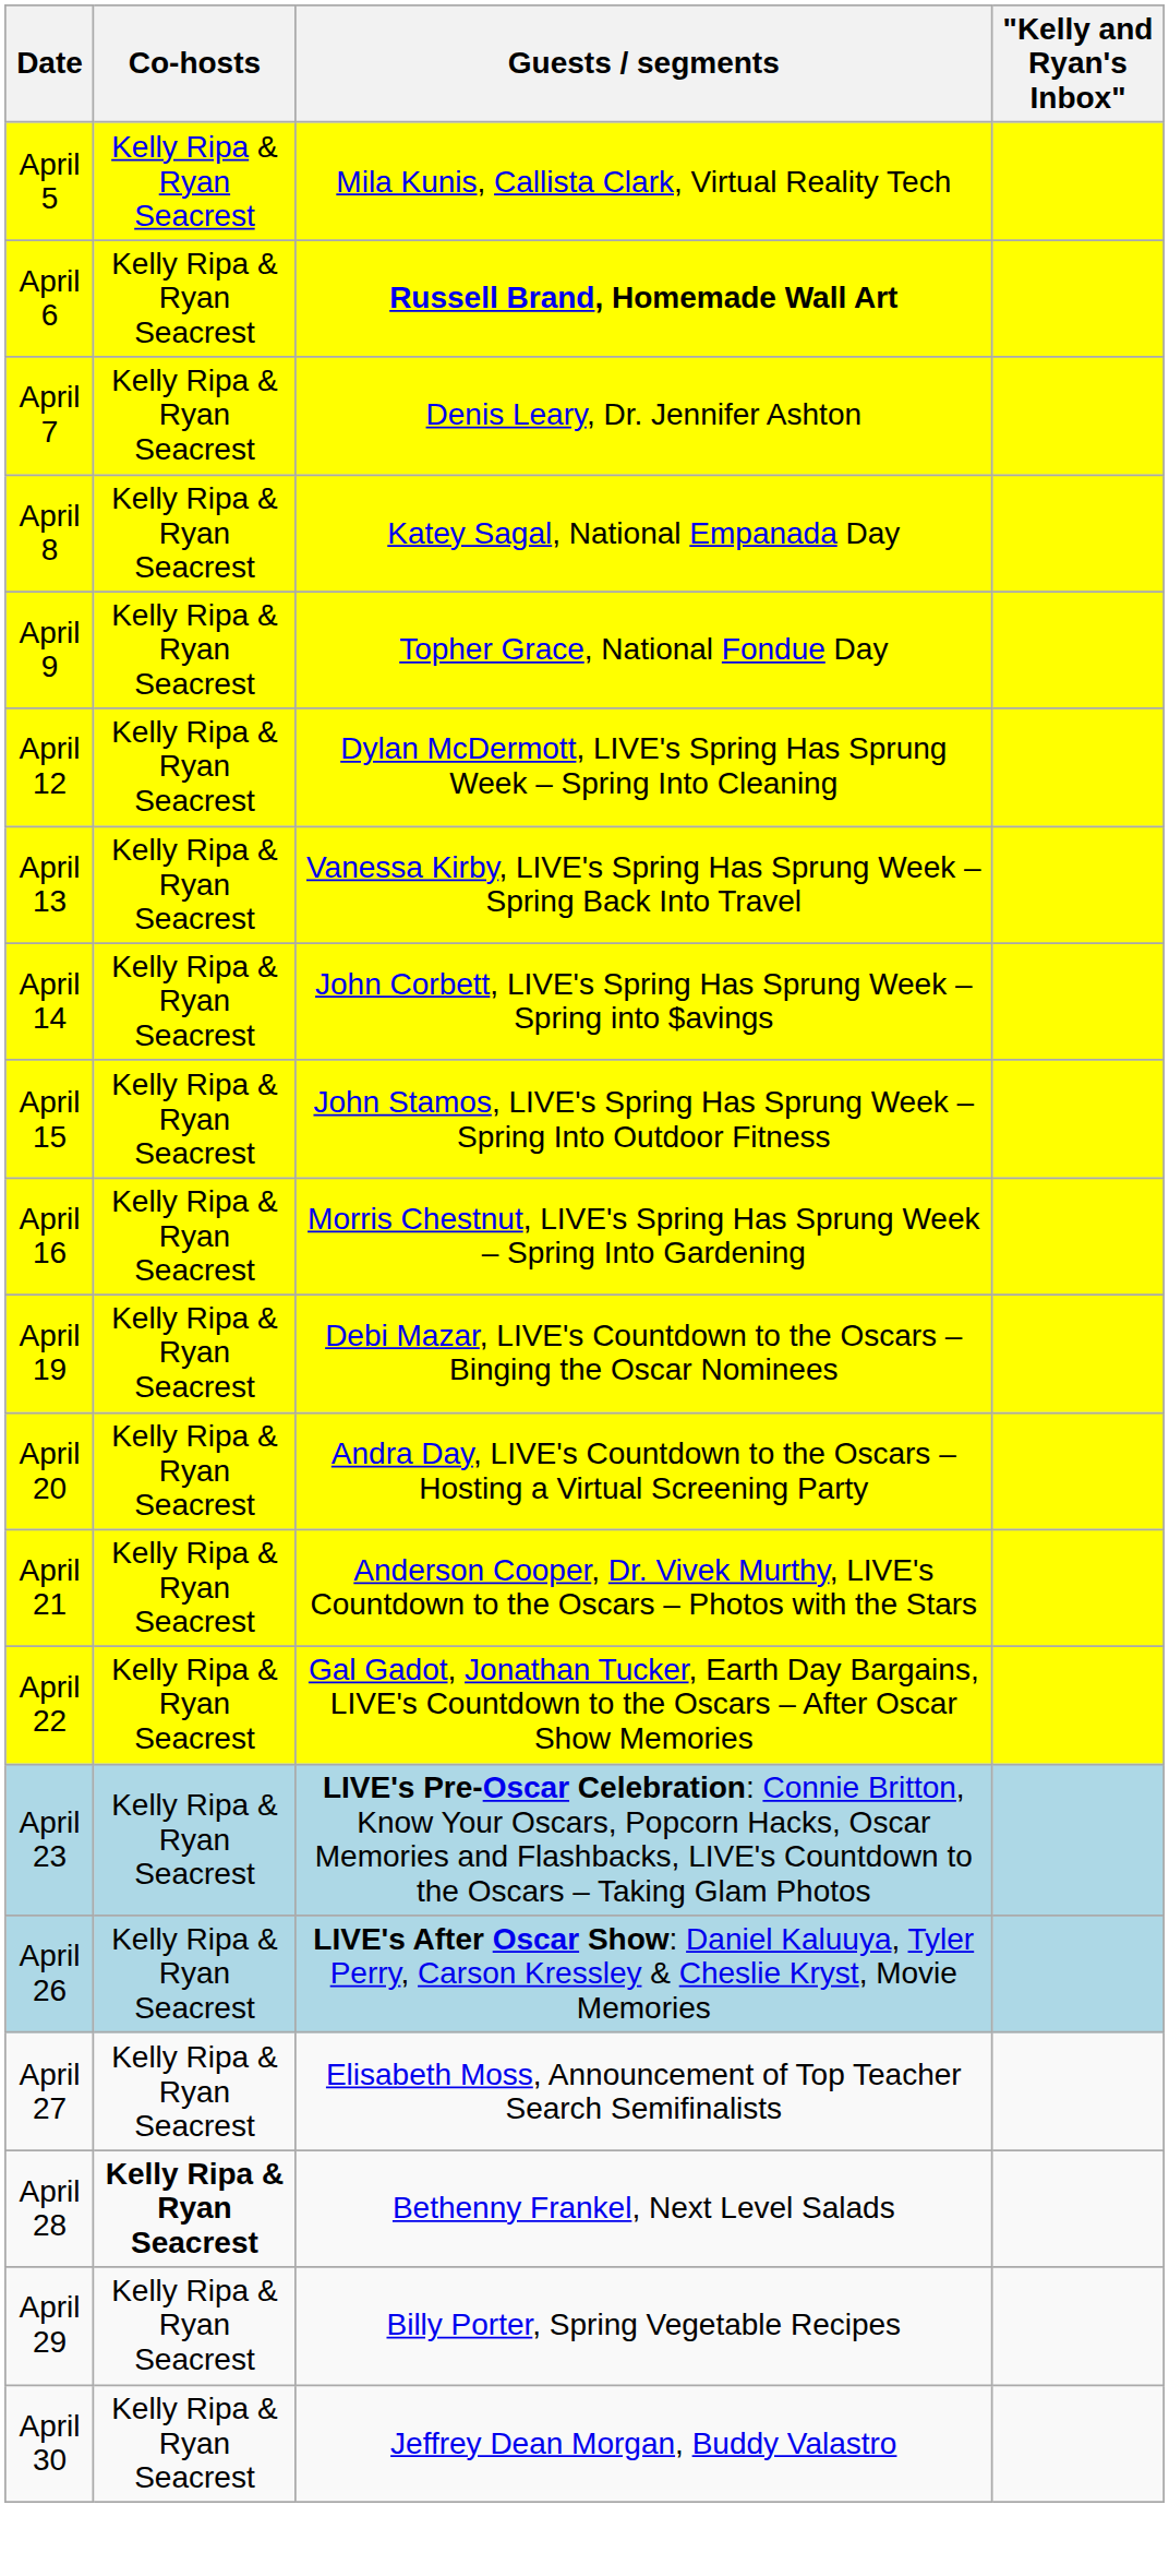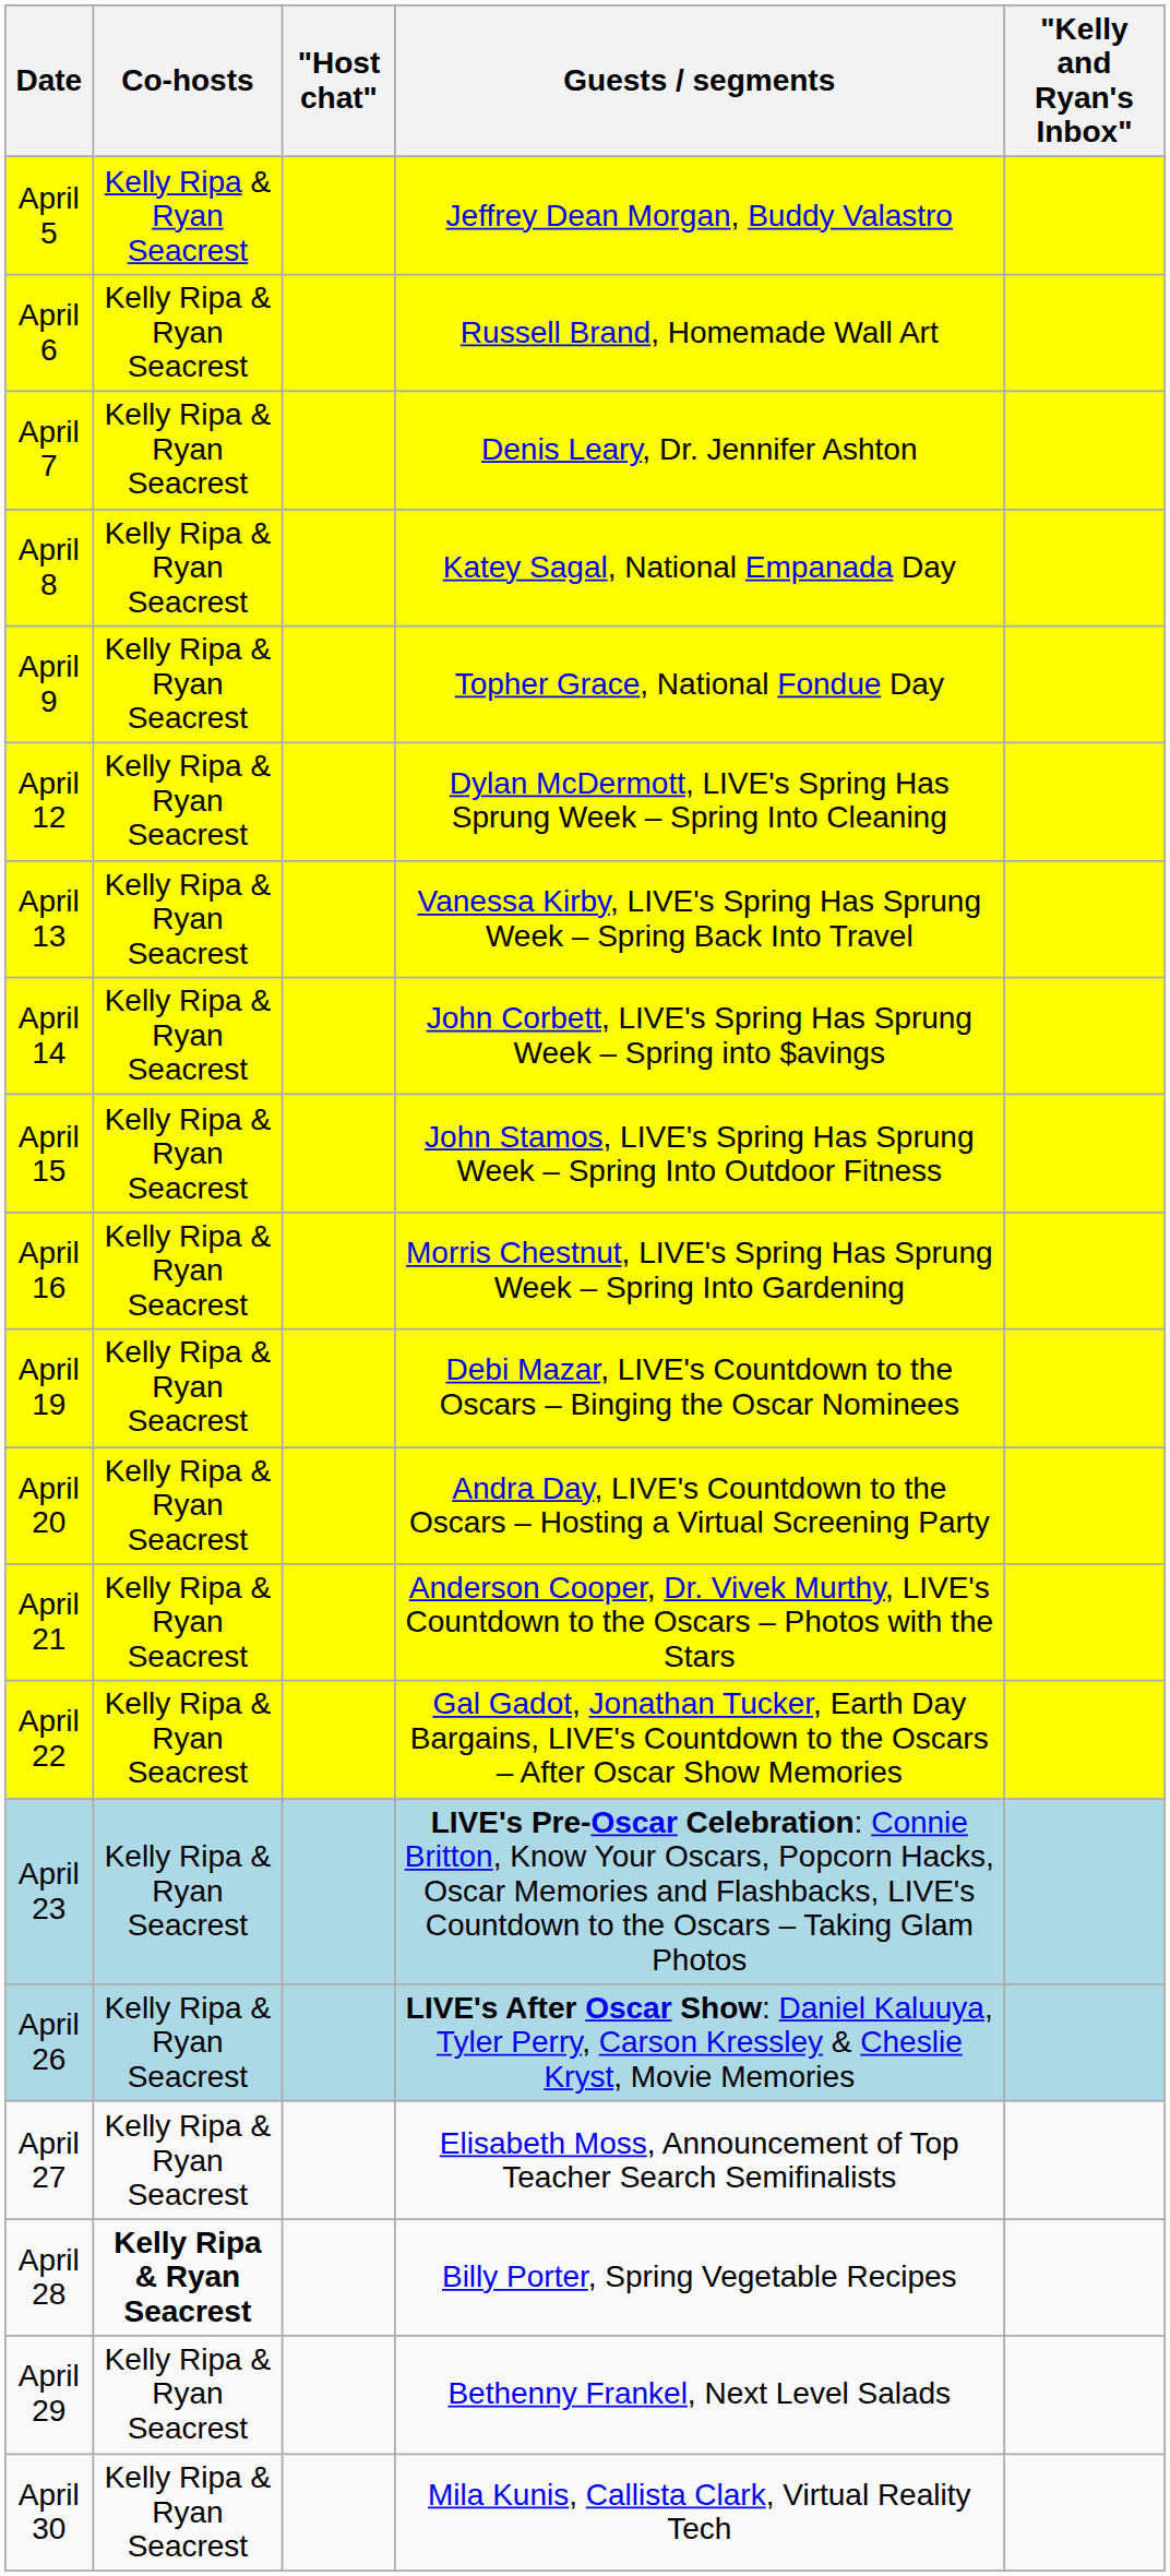 <table class="wikitable sortable" style="text-align:center;">
 <tr>
 <th>Date</th>
 <th>Co-hosts</th>
+<th>"Host chat"</th>
 <th>Guests / segments</th>
 <th>"Kelly and Ryan's Inbox"</th>
 </tr>
 <tr style="background:yellow;">
 <td>April 5</td>
 <td><a href='#'>Kelly Ripa</a> & <a href='#'>Ryan Seacrest</a></td>
-<td><a href='#'>Mila Kunis</a>, <a href='#'>Callista Clark</a>, Virtual Reality Tech</td>
+<td></td>
+<td><a href='#'>Jeffrey Dean Morgan</a>, <a href='#'>Buddy Valastro</a></td>
 <td></td>
 </tr>
 <tr style="background:yellow;">
 <td>April 6</td>
 <td>Kelly Ripa & Ryan Seacrest</td>
-<td><strong><a href='#'>Russell Brand</a>, Homemade Wall Art</strong></td>
+<td></td>
+<td><a href='#'>Russell Brand</a>, Homemade Wall Art</td>
 <td></td>
 </tr>
 <tr style="background:yellow;">
 <td>April 7</td>
 <td>Kelly Ripa & Ryan Seacrest</td>
+<td></td>
 <td><a href='#'>Denis Leary</a>, Dr. Jennifer Ashton</td>
 <td></td>
 </tr>
 <tr style="background:yellow;">
 <td>April 8</td>
 <td>Kelly Ripa & Ryan Seacrest</td>
+<td></td>
 <td><a href='#'>Katey Sagal</a>, National <a href='#'>Empanada</a> Day</td>
 <td></td>
 </tr>
 <tr style="background:yellow;">
 <td>April 9</td>
 <td>Kelly Ripa & Ryan Seacrest</td>
+<td></td>
 <td><a href='#'>Topher Grace</a>, National <a href='#'>Fondue</a> Day</td>
 <td></td>
 </tr>
 <tr style="background:yellow;">
 <td>April 12</td>
 <td>Kelly Ripa & Ryan Seacrest</td>
+<td></td>
 <td><a href='#'>Dylan McDermott</a>, LIVE's Spring Has Sprung Week – Spring Into Cleaning</td>
 <td></td>
 </tr>
 <tr style="background:yellow;">
 <td>April 13</td>
 <td>Kelly Ripa & Ryan Seacrest</td>
+<td></td>
 <td><a href='#'>Vanessa Kirby</a>, LIVE's Spring Has Sprung Week – Spring Back Into Travel</td>
 <td></td>
 </tr>
 <tr style="background:yellow;">
 <td>April 14</td>
 <td>Kelly Ripa & Ryan Seacrest</td>
+<td></td>
 <td><a href='#'>John Corbett</a>, LIVE's Spring Has Sprung Week – Spring into $avings</td>
 <td></td>
 </tr>
 <tr style="background:yellow;">
 <td>April 15</td>
 <td>Kelly Ripa & Ryan Seacrest</td>
+<td></td>
 <td><a href='#'>John Stamos</a>, LIVE's Spring Has Sprung Week – Spring Into Outdoor Fitness</td>
 <td></td>
 </tr>
 <tr style="background:yellow;">
 <td>April 16</td>
 <td>Kelly Ripa & Ryan Seacrest</td>
+<td></td>
 <td><a href='#'>Morris Chestnut</a>, LIVE's Spring Has Sprung Week – Spring Into Gardening</td>
 <td></td>
 </tr>
 <tr style="background:yellow;">
 <td>April 19</td>
 <td>Kelly Ripa & Ryan Seacrest</td>
+<td></td>
 <td><a href='#'>Debi Mazar</a>, LIVE's Countdown to the Oscars – Binging the Oscar Nominees</td>
 <td></td>
 </tr>
 <tr style="background:yellow;">
 <td>April 20</td>
 <td>Kelly Ripa & Ryan Seacrest</td>
+<td></td>
 <td><a href='#'>Andra Day</a>, LIVE's Countdown to the Oscars – Hosting a Virtual Screening Party</td>
 <td></td>
 </tr>
 <tr style="background:yellow;">
 <td>April 21</td>
 <td>Kelly Ripa & Ryan Seacrest</td>
+<td></td>
 <td><a href='#'>Anderson Cooper</a>, <a href='#'>Dr. Vivek Murthy</a>, LIVE's Countdown to the Oscars – Photos with the Stars</td>
 <td></td>
 </tr>
 <tr style="background:yellow;">
 <td>April 22</td>
 <td>Kelly Ripa & Ryan Seacrest</td>
+<td></td>
 <td><a href='#'>Gal Gadot</a>, <a href='#'>Jonathan Tucker</a>, Earth Day Bargains, LIVE's Countdown to the Oscars – After Oscar Show Memories</td>
 <td></td>
 </tr>
 <tr style="background:lightblue;">
 <td>April 23</td>
 <td>Kelly Ripa & Ryan Seacrest</td>
+<td></td>
 <td><strong>LIVE's Pre-<a href='#'>Oscar</a> Celebration</strong>: <a href='#'>Connie Britton</a>, Know Your Oscars, Popcorn Hacks, Oscar Memories and Flashbacks, LIVE's Countdown to the Oscars – Taking Glam Photos</td>
 <td></td>
 </tr>
 <tr style="background:lightblue;">
 <td>April 26</td>
 <td>Kelly Ripa & Ryan Seacrest</td>
+<td></td>
 <td><strong>LIVE's After <a href='#'>Oscar</a> Show</strong>: <a href='#'>Daniel Kaluuya</a>, <a href='#'>Tyler Perry</a>, <a href='#'>Carson Kressley</a> & <a href='#'>Cheslie Kryst</a>, Movie Memories</td>
 <td></td>
 </tr>
 <tr>
 <td>April 27</td>
 <td>Kelly Ripa & Ryan Seacrest</td>
+<td></td>
 <td><a href='#'>Elisabeth Moss</a>, Announcement of Top Teacher Search Semifinalists</td>
 <td></td>
 </tr>
 <tr>
 <td>April 28</td>
 <td><strong>Kelly Ripa & Ryan Seacrest</strong></td>
-<td><a href='#'>Bethenny Frankel</a>, Next Level Salads</td>
+<td></td>
+<td><a href='#'>Billy Porter</a>, Spring Vegetable Recipes</td>
 <td></td>
 </tr>
 <tr>
 <td>April 29</td>
 <td>Kelly Ripa & Ryan Seacrest</td>
-<td><a href='#'>Billy Porter</a>, Spring Vegetable Recipes</td>
+<td></td>
+<td><a href='#'>Bethenny Frankel</a>, Next Level Salads</td>
 <td></td>
 </tr>
 <tr>
 <td>April 30</td>
 <td>Kelly Ripa & Ryan Seacrest</td>
-<td><a href='#'>Jeffrey Dean Morgan</a>, <a href='#'>Buddy Valastro</a></td>
+<td></td>
+<td><a href='#'>Mila Kunis</a>, <a href='#'>Callista Clark</a>, Virtual Reality Tech</td>
 <td></td>
 </tr>
 </table>
